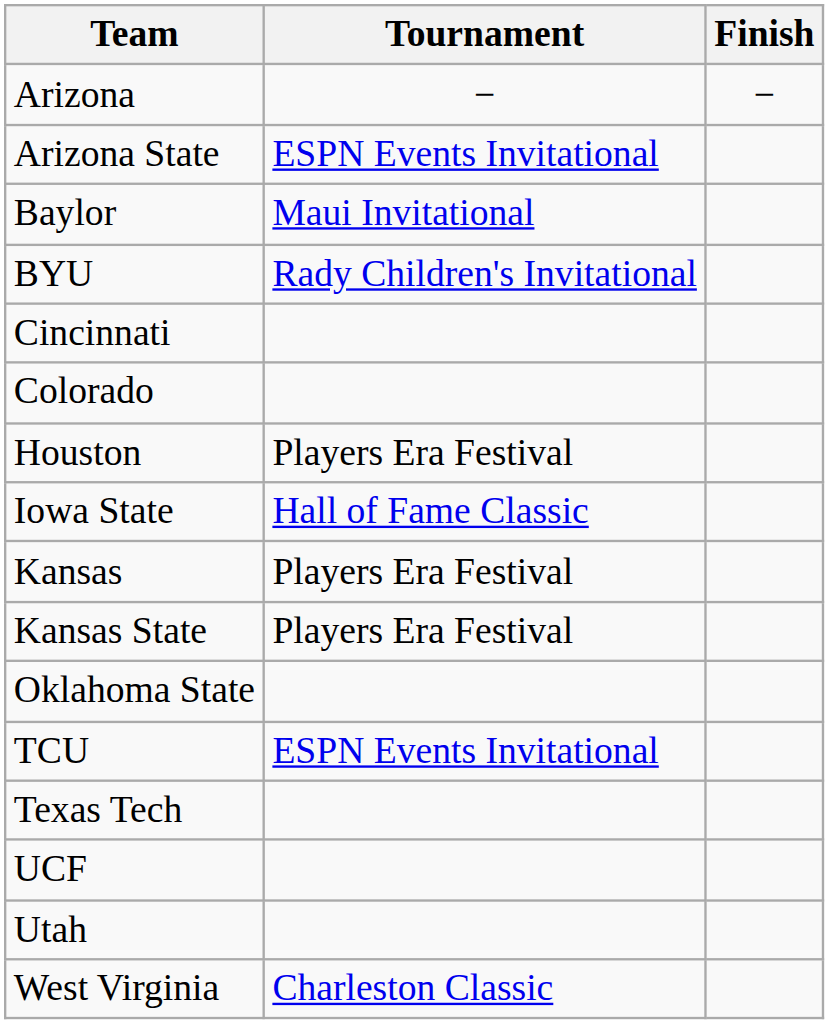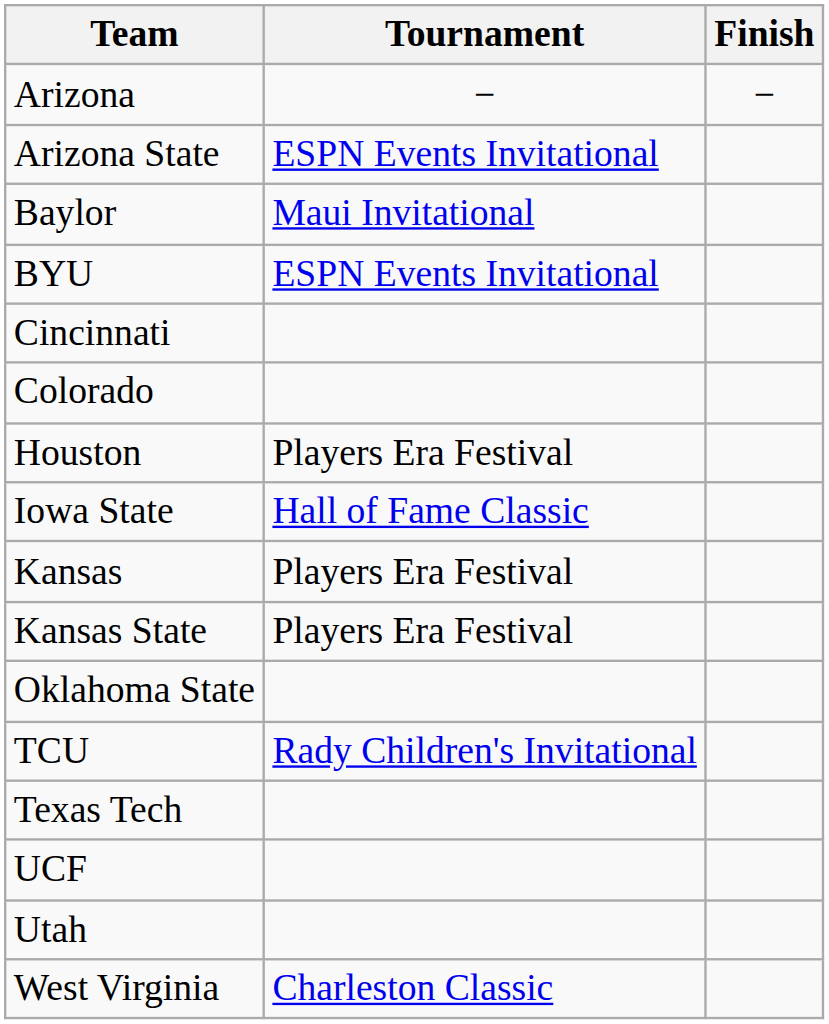 <table class="wikitable">
 <tr>
 <th>Team</th>
 <th>Tournament</th>
 <th>Finish</th>
 </tr>
 <tr>
 <td>Arizona</td>
 <td align=center>−</td>
 <td align=center>−</td>
 </tr>
 <tr>
 <td>Arizona State</td>
 <td><a href='#'>ESPN Events Invitational</a></td>
 <td align=center></td>
 </tr>
 <tr>
 <td>Baylor</td>
 <td><a href='#'>Maui Invitational</a></td>
 <td align=center></td>
 </tr>
 <tr>
 <td>BYU</td>
-<td><a href='#'>Rady Children's Invitational</a></td>
+<td><a href='#'>ESPN Events Invitational</a></td>
 <td align=center></td>
 </tr>
 <tr>
 <td>Cincinnati</td>
 <td></td>
 <td></td>
 </tr>
 <tr>
 <td>Colorado</td>
 <td></td>
 <td align=center></td>
 </tr>
 <tr>
 <td>Houston</td>
 <td>Players Era Festival</td>
 <td align=center></td>
 </tr>
 <tr>
 <td>Iowa State</td>
 <td><a href='#'>Hall of Fame Classic</a></td>
 <td align=center></td>
 </tr>
 <tr>
 <td>Kansas</td>
 <td>Players Era Festival</td>
 <td></td>
 </tr>
 <tr>
 <td>Kansas State</td>
 <td>Players Era Festival</td>
 <td align=center></td>
 </tr>
 <tr>
 <td>Oklahoma State</td>
 <td></td>
 <td align=center></td>
 </tr>
 <tr>
 <td>TCU</td>
-<td><a href='#'>ESPN Events Invitational</a></td>
+<td><a href='#'>Rady Children's Invitational</a></td>
 <td align=center></td>
 </tr>
 <tr>
 <td>Texas Tech</td>
 <td></td>
 <td align=center></td>
 </tr>
 <tr>
 <td>UCF</td>
 <td></td>
 <td align=center></td>
 </tr>
 <tr>
 <td>Utah</td>
 <td></td>
 <td align=center></td>
 </tr>
 <tr>
 <td>West Virginia</td>
 <td><a href='#'>Charleston Classic</a></td>
 <td align=center></td>
 </tr>
 </table>
